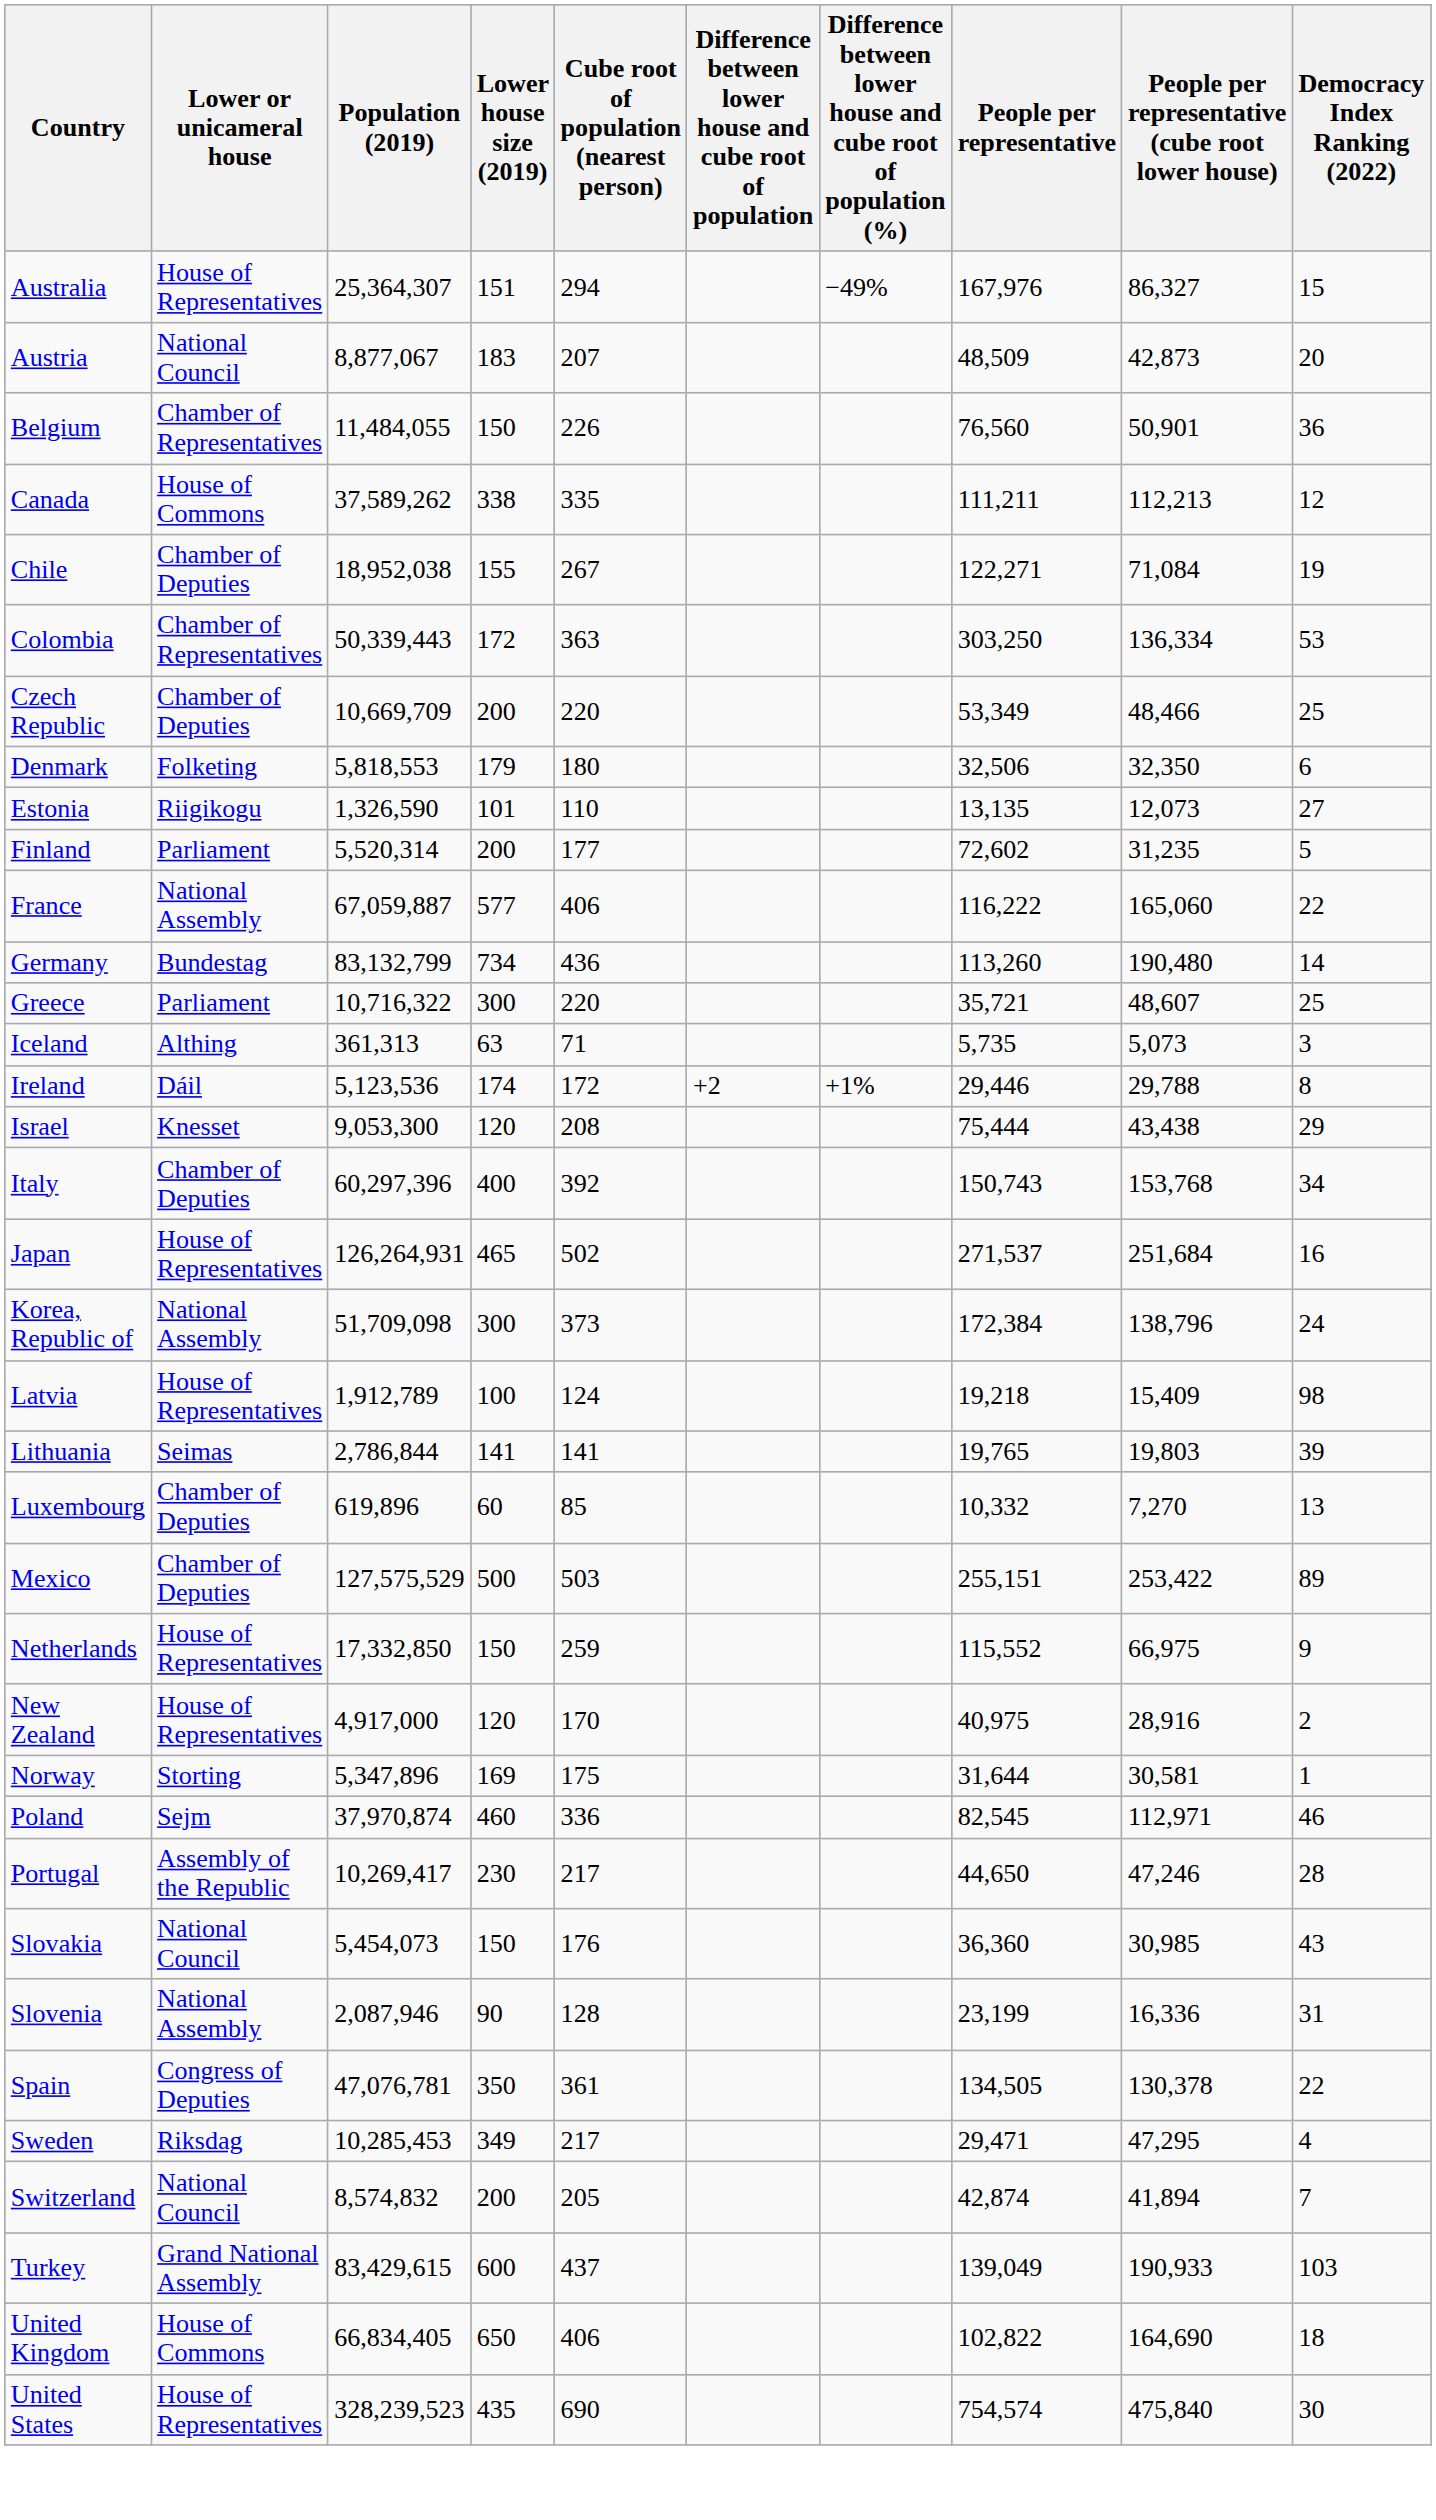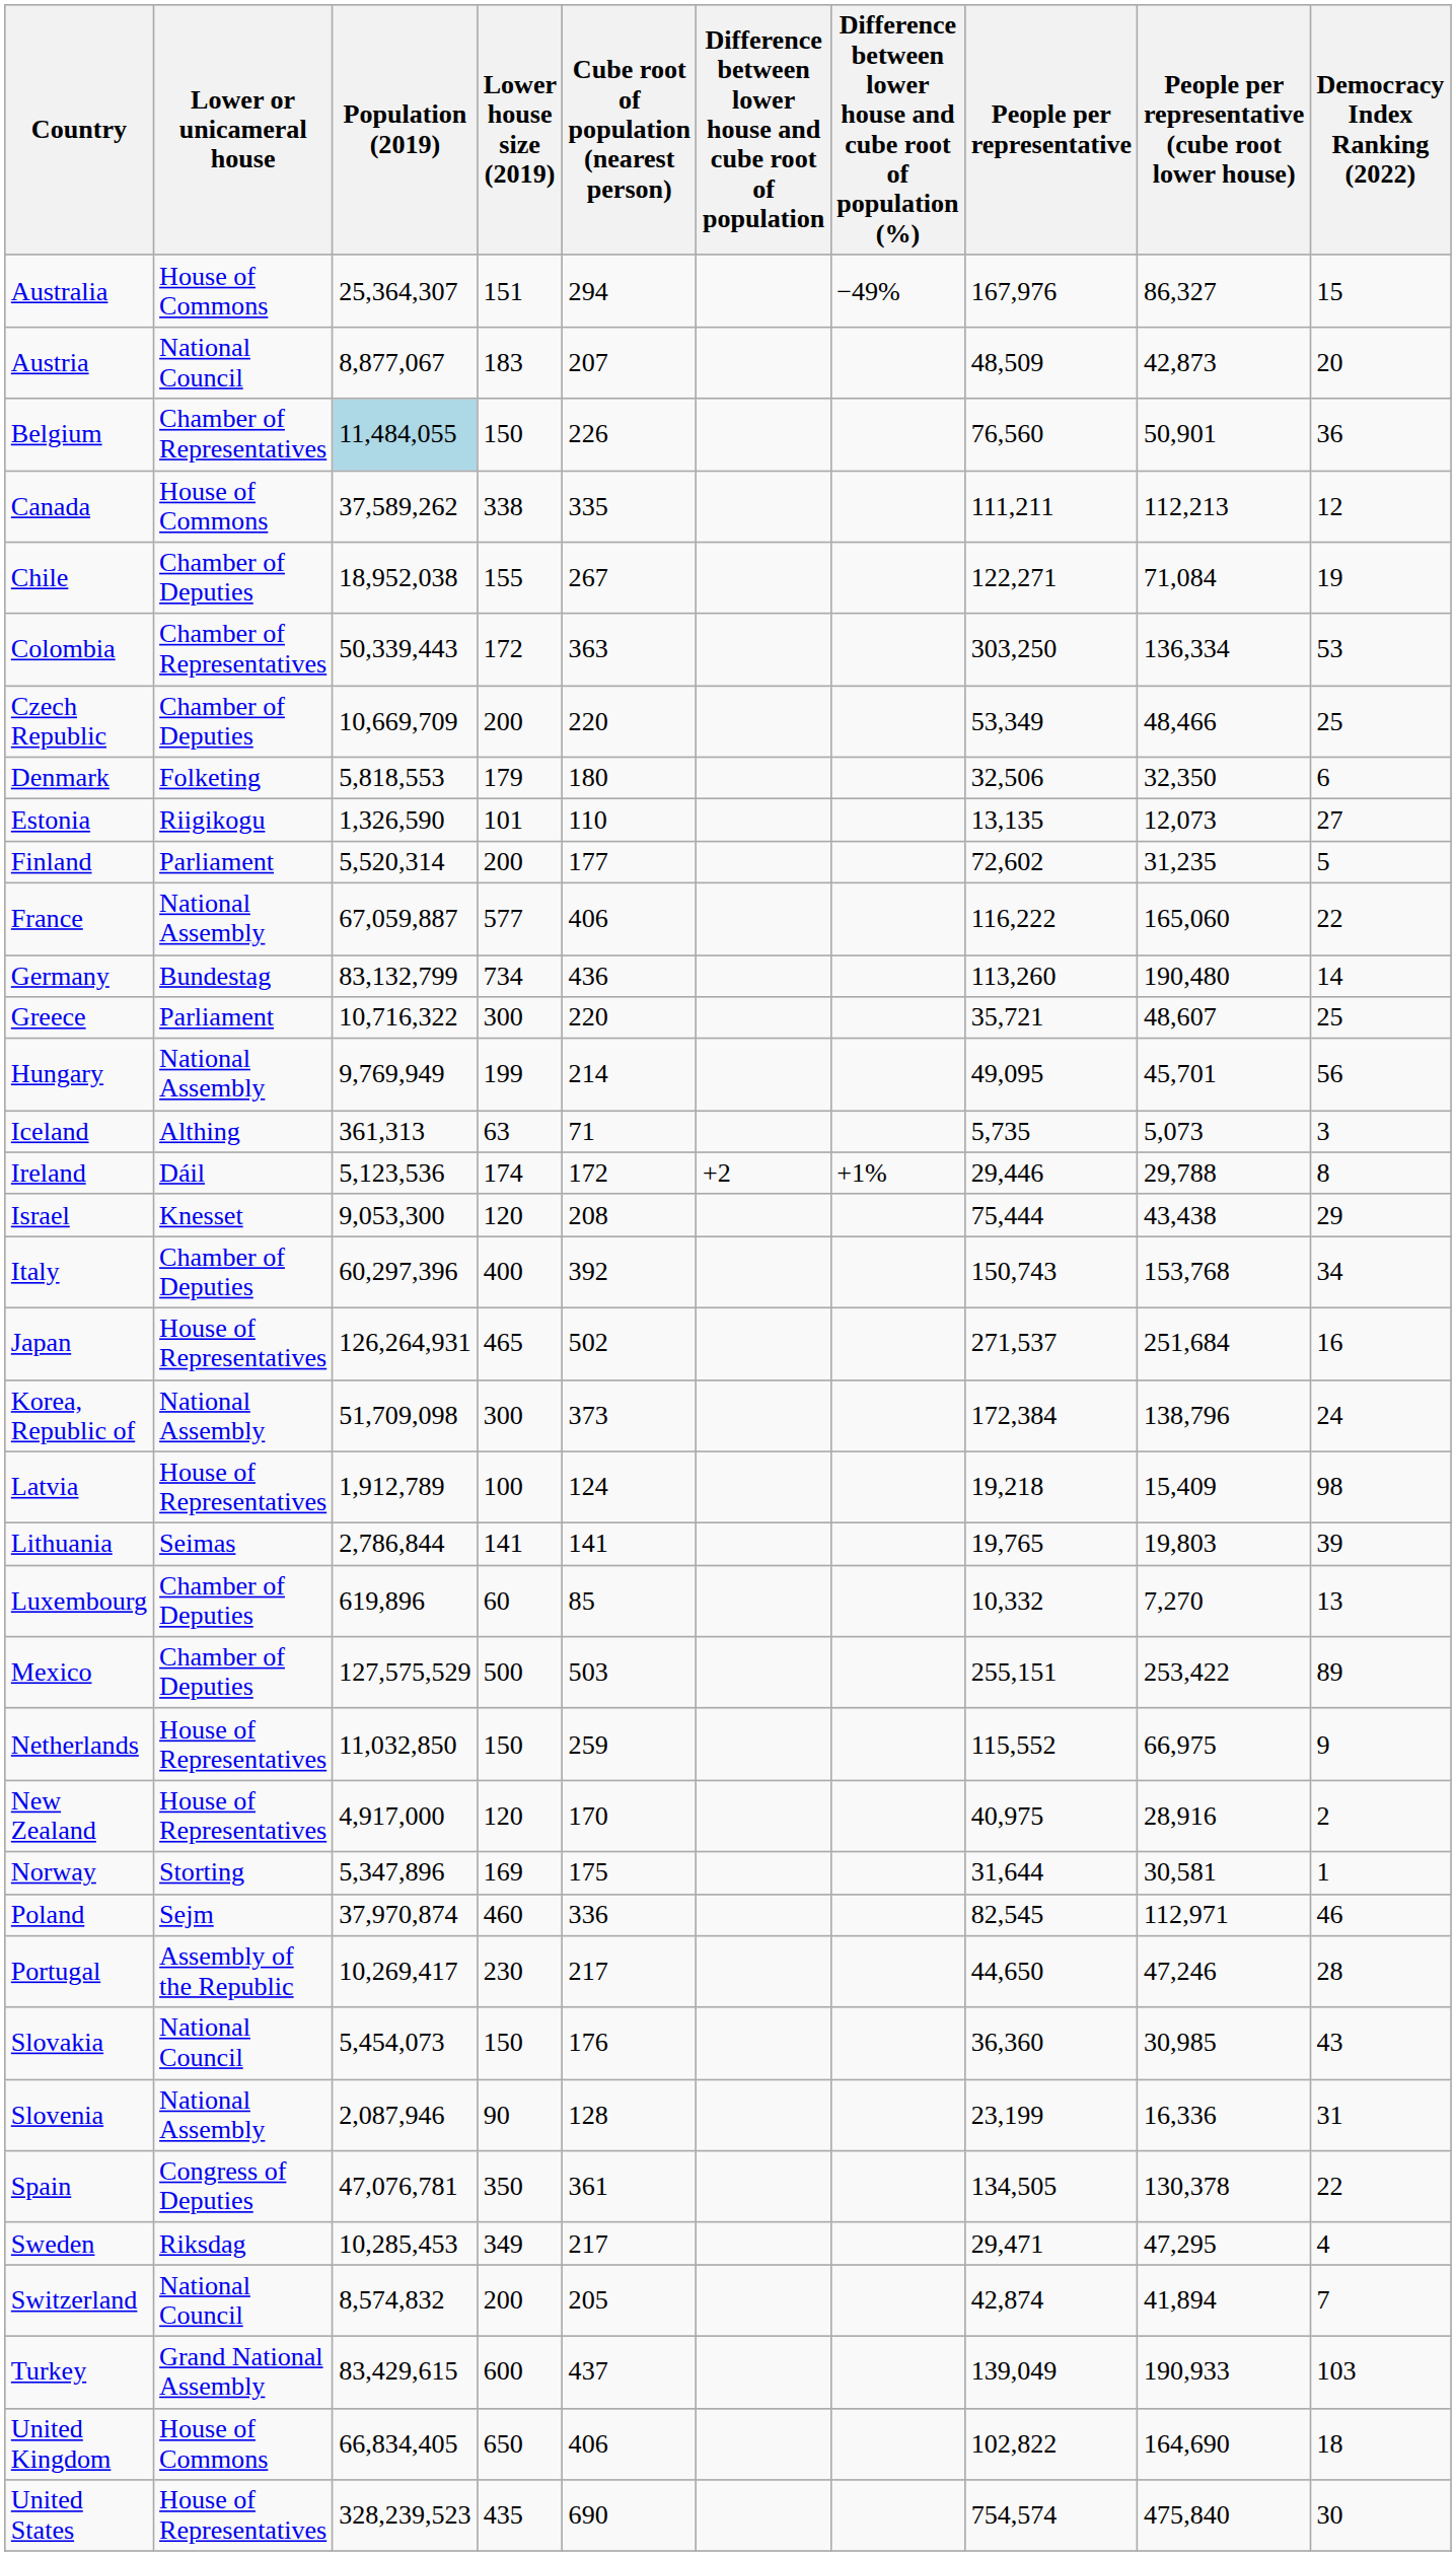 <table class="wikitable sortable sticky-header">
 <tr>
 <th>Country</th>
 <th>Lower or unicameral house</th>
 <th>Population (2019)</th>
 <th>Lower house size (2019)</th>
 <th>Cube root of population (nearest person)</th>
 <th>Difference between lower house and cube root of population</th>
 <th>Difference between lower house and cube root of population (%)</th>
 <th>People per representative</th>
 <th>People per representative (cube root lower house)</th>
 <th>Democracy Index Ranking (2022)</th>
 </tr>
 <tr>
 <td><a href='#'>Australia</a></td>
-<td><a href='#'>House of Representatives</a></td>
+<td><a href='#'>House of Commons</a></td>
 <td>25,364,307</td>
 <td>151</td>
 <td>294</td>
 <td></td>
 <td>−49%</td>
 <td>167,976</td>
 <td>86,327</td>
 <td>15</td>
 </tr>
 <tr>
 <td><a href='#'>Austria</a></td>
 <td><a href='#'>National Council</a></td>
 <td>8,877,067</td>
 <td>183</td>
 <td>207</td>
 <td></td>
 <td></td>
 <td>48,509</td>
 <td>42,873</td>
 <td>20</td>
 </tr>
 <tr>
 <td><a href='#'>Belgium</a></td>
 <td><a href='#'>Chamber of Representatives</a></td>
-<td>11,484,055</td>
+<td style="background: lightblue;">11,484,055</td>
 <td>150</td>
 <td>226</td>
 <td></td>
 <td></td>
 <td>76,560</td>
 <td>50,901</td>
 <td>36</td>
 </tr>
 <tr>
 <td><a href='#'>Canada</a></td>
 <td><a href='#'>House of Commons</a></td>
 <td>37,589,262</td>
 <td>338</td>
 <td>335</td>
 <td></td>
 <td></td>
 <td>111,211</td>
 <td>112,213</td>
 <td>12</td>
 </tr>
 <tr>
 <td><a href='#'>Chile</a></td>
 <td><a href='#'>Chamber of Deputies</a></td>
 <td>18,952,038</td>
 <td>155</td>
 <td>267</td>
 <td></td>
 <td></td>
 <td>122,271</td>
 <td>71,084</td>
 <td>19</td>
 </tr>
 <tr>
 <td><a href='#'>Colombia</a></td>
 <td><a href='#'>Chamber of Representatives</a></td>
 <td>50,339,443</td>
 <td>172</td>
 <td>363</td>
 <td></td>
 <td></td>
 <td>303,250</td>
 <td>136,334</td>
 <td>53</td>
 </tr>
 <tr>
 <td><a href='#'>Czech Republic</a></td>
 <td><a href='#'>Chamber of Deputies</a></td>
 <td>10,669,709</td>
 <td>200</td>
 <td>220</td>
 <td></td>
 <td></td>
 <td>53,349</td>
 <td>48,466</td>
 <td>25</td>
 </tr>
 <tr>
 <td><a href='#'>Denmark</a></td>
 <td><a href='#'>Folketing</a></td>
 <td>5,818,553</td>
 <td>179</td>
 <td>180</td>
 <td></td>
 <td></td>
 <td>32,506</td>
 <td>32,350</td>
 <td>6</td>
 </tr>
 <tr>
 <td><a href='#'>Estonia</a></td>
 <td><a href='#'>Riigikogu</a></td>
 <td>1,326,590</td>
 <td>101</td>
 <td>110</td>
 <td></td>
 <td></td>
 <td>13,135</td>
 <td>12,073</td>
 <td>27</td>
 </tr>
 <tr>
 <td><a href='#'>Finland</a></td>
 <td><a href='#'>Parliament</a></td>
 <td>5,520,314</td>
 <td>200</td>
 <td>177</td>
 <td></td>
 <td></td>
 <td>72,602</td>
 <td>31,235</td>
 <td>5</td>
 </tr>
 <tr>
 <td><a href='#'>France</a></td>
 <td><a href='#'>National Assembly</a></td>
 <td>67,059,887</td>
 <td>577</td>
 <td>406</td>
 <td></td>
 <td></td>
 <td>116,222</td>
 <td>165,060</td>
 <td>22</td>
 </tr>
 <tr>
 <td><a href='#'>Germany</a></td>
 <td><a href='#'>Bundestag</a></td>
 <td>83,132,799</td>
 <td>734</td>
 <td>436</td>
 <td></td>
 <td></td>
 <td>113,260</td>
 <td>190,480</td>
 <td>14</td>
 </tr>
 <tr>
 <td><a href='#'>Greece</a></td>
 <td><a href='#'>Parliament</a></td>
 <td>10,716,322</td>
 <td>300</td>
 <td>220</td>
 <td></td>
 <td></td>
 <td>35,721</td>
 <td>48,607</td>
 <td>25</td>
 </tr>
 <tr>
+<td><a href='#'>Hungary</a></td>
+<td><a href='#'>National Assembly</a></td>
+<td>9,769,949</td>
+<td>199</td>
+<td>214</td>
+<td></td>
+<td></td>
+<td>49,095</td>
+<td>45,701</td>
+<td>56</td>
+</tr>
+<tr>
 <td><a href='#'>Iceland</a></td>
 <td><a href='#'>Althing</a></td>
 <td>361,313</td>
 <td>63</td>
 <td>71</td>
 <td></td>
 <td></td>
 <td>5,735</td>
 <td>5,073</td>
 <td>3</td>
 </tr>
 <tr>
 <td><a href='#'>Ireland</a></td>
 <td><a href='#'>Dáil</a></td>
 <td>5,123,536</td>
 <td>174</td>
 <td>172</td>
 <td>+2</td>
 <td>+1%</td>
 <td>29,446</td>
 <td>29,788</td>
 <td>8</td>
 </tr>
 <tr>
 <td><a href='#'>Israel</a></td>
 <td><a href='#'>Knesset</a></td>
 <td>9,053,300</td>
 <td>120</td>
 <td>208</td>
 <td></td>
 <td></td>
 <td>75,444</td>
 <td>43,438</td>
 <td>29</td>
 </tr>
 <tr>
 <td><a href='#'>Italy</a></td>
 <td><a href='#'>Chamber of Deputies</a></td>
 <td>60,297,396</td>
 <td>400</td>
 <td>392</td>
 <td></td>
 <td></td>
 <td>150,743</td>
 <td>153,768</td>
 <td>34</td>
 </tr>
 <tr>
 <td><a href='#'>Japan</a></td>
 <td><a href='#'>House of Representatives</a></td>
 <td>126,264,931</td>
 <td>465</td>
 <td>502</td>
 <td></td>
 <td></td>
 <td>271,537</td>
 <td>251,684</td>
 <td>16</td>
 </tr>
 <tr>
 <td><a href='#'>Korea, Republic of</a></td>
 <td><a href='#'>National Assembly</a></td>
 <td>51,709,098</td>
 <td>300</td>
 <td>373</td>
 <td></td>
 <td></td>
 <td>172,384</td>
 <td>138,796</td>
 <td>24</td>
 </tr>
 <tr>
 <td><a href='#'>Latvia</a></td>
 <td><a href='#'>House of Representatives</a></td>
 <td>1,912,789</td>
 <td>100</td>
 <td>124</td>
 <td></td>
 <td></td>
 <td>19,218</td>
 <td>15,409</td>
 <td>98</td>
 </tr>
 <tr>
 <td><a href='#'>Lithuania</a></td>
 <td><a href='#'>Seimas</a></td>
 <td>2,786,844</td>
 <td>141</td>
 <td>141</td>
 <td></td>
 <td></td>
 <td>19,765</td>
 <td>19,803</td>
 <td>39</td>
 </tr>
 <tr>
 <td><a href='#'>Luxembourg</a></td>
 <td><a href='#'>Chamber of Deputies</a></td>
 <td>619,896</td>
 <td>60</td>
 <td>85</td>
 <td></td>
 <td></td>
 <td>10,332</td>
 <td>7,270</td>
 <td>13</td>
 </tr>
 <tr>
 <td><a href='#'>Mexico</a></td>
 <td><a href='#'>Chamber of Deputies</a></td>
 <td>127,575,529</td>
 <td>500</td>
 <td>503</td>
 <td></td>
 <td></td>
 <td>255,151</td>
 <td>253,422</td>
 <td>89</td>
 </tr>
 <tr>
 <td><a href='#'>Netherlands</a></td>
 <td><a href='#'>House of Representatives</a></td>
-<td>17,332,850</td>
+<td>11,032,850</td>
 <td>150</td>
 <td>259</td>
 <td></td>
 <td></td>
 <td>115,552</td>
 <td>66,975</td>
 <td>9</td>
 </tr>
 <tr>
 <td><a href='#'>New Zealand</a></td>
 <td><a href='#'>House of Representatives</a></td>
 <td>4,917,000</td>
 <td>120</td>
 <td>170</td>
 <td></td>
 <td></td>
 <td>40,975</td>
 <td>28,916</td>
 <td>2</td>
 </tr>
 <tr>
 <td><a href='#'>Norway</a></td>
 <td><a href='#'>Storting</a></td>
 <td>5,347,896</td>
 <td>169</td>
 <td>175</td>
 <td></td>
 <td></td>
 <td>31,644</td>
 <td>30,581</td>
 <td>1</td>
 </tr>
 <tr>
 <td><a href='#'>Poland</a></td>
 <td><a href='#'>Sejm</a></td>
 <td>37,970,874</td>
 <td>460</td>
 <td>336</td>
 <td></td>
 <td></td>
 <td>82,545</td>
 <td>112,971</td>
 <td>46</td>
 </tr>
 <tr>
 <td><a href='#'>Portugal</a></td>
 <td><a href='#'>Assembly of the Republic</a></td>
 <td>10,269,417</td>
 <td>230</td>
 <td>217</td>
 <td></td>
 <td></td>
 <td>44,650</td>
 <td>47,246</td>
 <td>28</td>
 </tr>
 <tr>
 <td><a href='#'>Slovakia</a></td>
 <td><a href='#'>National Council</a></td>
 <td>5,454,073</td>
 <td>150</td>
 <td>176</td>
 <td></td>
 <td></td>
 <td>36,360</td>
 <td>30,985</td>
 <td>43</td>
 </tr>
 <tr>
 <td><a href='#'>Slovenia</a></td>
 <td><a href='#'>National Assembly</a></td>
 <td>2,087,946</td>
 <td>90</td>
 <td>128</td>
 <td></td>
 <td></td>
 <td>23,199</td>
 <td>16,336</td>
 <td>31</td>
 </tr>
 <tr>
 <td><a href='#'>Spain</a></td>
 <td><a href='#'>Congress of Deputies</a></td>
 <td>47,076,781</td>
 <td>350</td>
 <td>361</td>
 <td></td>
 <td></td>
 <td>134,505</td>
 <td>130,378</td>
 <td>22</td>
 </tr>
 <tr>
 <td><a href='#'>Sweden</a></td>
 <td><a href='#'>Riksdag</a></td>
 <td>10,285,453</td>
 <td>349</td>
 <td>217</td>
 <td></td>
 <td></td>
 <td>29,471</td>
 <td>47,295</td>
 <td>4</td>
 </tr>
 <tr>
 <td><a href='#'>Switzerland</a></td>
 <td><a href='#'>National Council</a></td>
 <td>8,574,832</td>
 <td>200</td>
 <td>205</td>
 <td></td>
 <td></td>
 <td>42,874</td>
 <td>41,894</td>
 <td>7</td>
 </tr>
 <tr>
 <td><a href='#'>Turkey</a></td>
 <td><a href='#'>Grand National Assembly</a></td>
 <td>83,429,615</td>
 <td>600</td>
 <td>437</td>
 <td></td>
 <td></td>
 <td>139,049</td>
 <td>190,933</td>
 <td>103</td>
 </tr>
 <tr>
 <td><a href='#'>United Kingdom</a></td>
 <td><a href='#'>House of Commons</a></td>
 <td>66,834,405</td>
 <td>650</td>
 <td>406</td>
 <td></td>
 <td></td>
 <td>102,822</td>
 <td>164,690</td>
 <td>18</td>
 </tr>
 <tr>
 <td><a href='#'>United States</a></td>
 <td><a href='#'>House of Representatives</a></td>
 <td>328,239,523</td>
 <td>435</td>
 <td>690</td>
 <td></td>
 <td></td>
 <td>754,574</td>
 <td>475,840</td>
 <td>30</td>
 </tr>
 </table>
